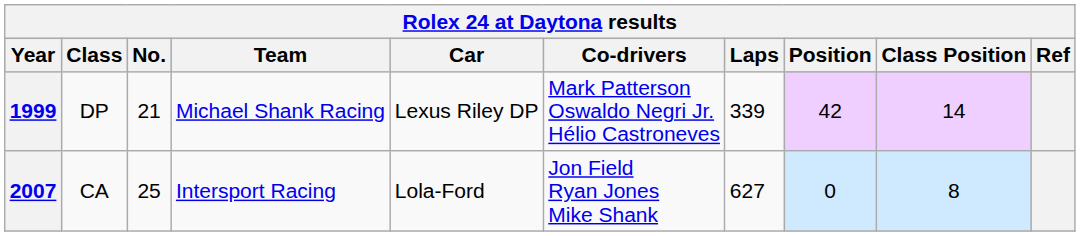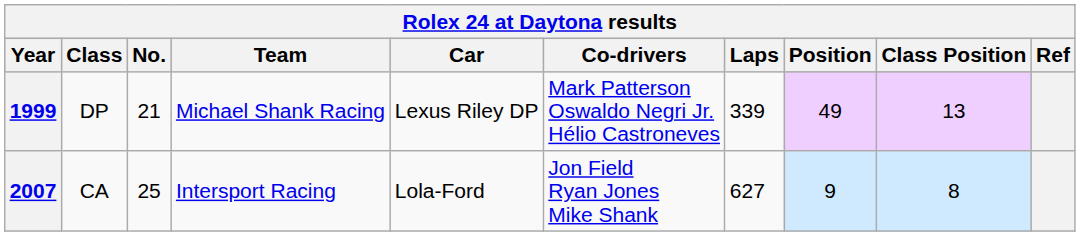 <table class="wikitable" style="font-size:90%">
 <tr>
 <th colspan=45><a href='#'>Rolex 24 at Daytona</a> results</th>
 </tr>
 <tr style="background:#abbbdd;">
 <th>Year</th>
 <th>Class</th>
 <th>No.</th>
 <th>Team</th>
 <th>Car</th>
 <th>Co-drivers</th>
 <th>Laps</th>
 <th>Position</th>
 <th>Class Position</th>
 <th>Ref</th>
 </tr>
 <tr>
 <th><a href='#'>1999</a></th>
 <td align=center>DP</td>
 <td align=center>21</td>
 <td nowrap> <a href='#'>Michael Shank Racing</a></td>
 <td nowrap>Lexus Riley DP</td>
 <td nowrap> <a href='#'>Mark Patterson</a><br> <a href='#'>Oswaldo Negri Jr.</a><br> <a href='#'>Hélio Castroneves</a></td>
 <td>339</td>
-<td style="background:#EFCFFF;" align=center>42 </td>
-<td style="background:#EFCFFF;" align=center>14 </td>
+<td style="background:#EFCFFF;" align=center>49 </td>
+<td style="background:#EFCFFF;" align=center>13 </td>
 <th></th>
 </tr>
 <tr>
 <th><a href='#'>2007</a></th>
 <td align=center>CA</td>
 <td align=center>25</td>
 <td nowrap> <a href='#'>Intersport Racing</a></td>
 <td nowrap>Lola-Ford</td>
 <td nowrap> <a href='#'>Jon Field</a><br> <a href='#'>Ryan Jones</a><br> <a href='#'>Mike Shank</a></td>
 <td>627</td>
-<td style="background:#CFEAFF;" align=center>0</td>
+<td style="background:#CFEAFF;" align=center>9</td>
 <td style="background:#CFEAFF;" align=center>8</td>
 <th></th>
 </tr>
 </table>
